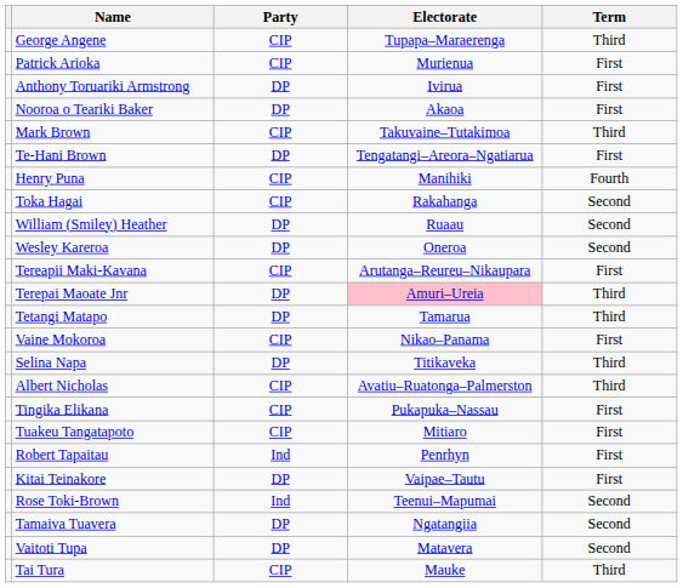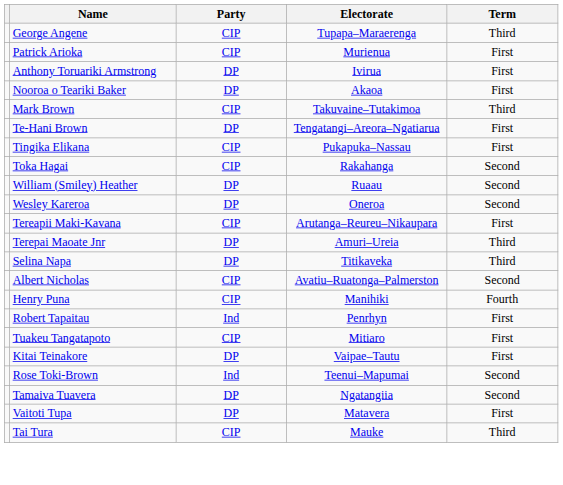 <table class="sortable wikitable">
 <tr ------------------>
 <th width=1%></th>
 <th width=30%>Name</th>
 <th width=20%>Party</th>
 <th width=29%>Electorate</th>
 <th width=20%>Term</th>
 </tr>
 <tr ------------------>
 <td bgcolor=></td>
 <td><a href='#'>George Angene</a></td>
 <td align=center><a href='#'>CIP</a></td>
 <td align=center><a href='#'>Tupapa–Maraerenga</a></td>
 <td align=center>Third</td>
 </tr>
 <tr ------------------>
 <td bgcolor=></td>
 <td><a href='#'>Patrick Arioka</a></td>
 <td align=center><a href='#'>CIP</a></td>
 <td align=center><a href='#'>Murienua</a></td>
 <td align=center>First</td>
 </tr>
 <tr ------------------>
 <td bgcolor=></td>
 <td><a href='#'>Anthony Toruariki Armstrong</a></td>
 <td align=center><a href='#'>DP</a></td>
 <td align=center><a href='#'>Ivirua</a></td>
 <td align=center>First</td>
 </tr>
 <tr ------------------>
 <td bgcolor=></td>
 <td><a href='#'>Nooroa o Teariki Baker</a></td>
 <td align=center><a href='#'>DP</a></td>
 <td align=center><a href='#'>Akaoa</a></td>
 <td align=center>First</td>
 </tr>
 <tr ------------------>
 <td bgcolor=></td>
 <td><a href='#'>Mark Brown</a></td>
 <td align=center><a href='#'>CIP</a></td>
 <td align=center><a href='#'>Takuvaine–Tutakimoa</a></td>
 <td align=center>Third</td>
 </tr>
 <tr ------------------>
 <td bgcolor=></td>
 <td><a href='#'>Te-Hani Brown</a></td>
 <td align=center><a href='#'>DP</a></td>
 <td align=center><a href='#'>Tengatangi–Areora–Ngatiarua</a></td>
 <td align=center>First</td>
 </tr>
 <tr ------------------>
 <td bgcolor=></td>
-<td><a href='#'>Henry Puna</a></td>
+<td><a href='#'>Tingika Elikana</a></td>
 <td align=center><a href='#'>CIP</a></td>
-<td align=center><a href='#'>Manihiki</a></td>
-<td align=center>Fourth</td>
+<td align=center><a href='#'>Pukapuka–Nassau</a></td>
+<td align=center>First</td>
 </tr>
 <tr ------------------>
 <td bgcolor=></td>
 <td><a href='#'>Toka Hagai</a></td>
 <td align=center><a href='#'>CIP</a></td>
 <td align=center><a href='#'>Rakahanga</a></td>
 <td align=center>Second</td>
 </tr>
 <tr ------------------>
 <td bgcolor=></td>
 <td><a href='#'>William (Smiley) Heather</a></td>
 <td align=center><a href='#'>DP</a></td>
 <td align=center><a href='#'>Ruaau</a></td>
 <td align=center>Second</td>
 </tr>
 <tr ------------------>
 <td bgcolor=></td>
 <td><a href='#'>Wesley Kareroa</a></td>
 <td align=center><a href='#'>DP</a></td>
 <td align=center><a href='#'>Oneroa</a></td>
 <td align=center>Second</td>
 </tr>
 <tr ------------------>
 <td bgcolor=></td>
 <td><a href='#'>Tereapii Maki-Kavana</a></td>
 <td align=center><a href='#'>CIP</a></td>
 <td align=center><a href='#'>Arutanga–Reureu–Nikaupara</a></td>
 <td align=center>First</td>
 </tr>
 <tr ------------------>
 <td bgcolor=></td>
 <td><a href='#'>Terepai Maoate Jnr</a></td>
 <td align=center><a href='#'>DP</a></td>
-<td align=center style="background: pink;"><a href='#'>Amuri–Ureia</a></td>
+<td align=center><a href='#'>Amuri–Ureia</a></td>
 <td align=center>Third</td>
-</tr>
-<tr ------------------>
-<td bgcolor=></td>
-<td><a href='#'>Tetangi Matapo</a></td>
-<td align=center><a href='#'>DP</a></td>
-<td align=center><a href='#'>Tamarua</a></td>
-<td align=center>Third</td>
-</tr>
-<tr ------------------>
-<td bgcolor=></td>
-<td><a href='#'>Vaine Mokoroa</a></td>
-<td align=center><a href='#'>CIP</a></td>
-<td align=center><a href='#'>Nikao–Panama</a></td>
-<td align=center>First</td>
 </tr>
 <tr ------------------>
 <td bgcolor=></td>
 <td><a href='#'>Selina Napa</a></td>
 <td align=center><a href='#'>DP</a></td>
 <td align=center><a href='#'>Titikaveka</a></td>
 <td align=center>Third</td>
 </tr>
 <tr ------------------>
 <td bgcolor=></td>
 <td><a href='#'>Albert Nicholas</a></td>
 <td align=center><a href='#'>CIP</a></td>
 <td align=center><a href='#'>Avatiu–Ruatonga–Palmerston</a></td>
-<td align=center>Third</td>
+<td align=center>Second</td>
 </tr>
 <tr ------------------>
 <td bgcolor=></td>
-<td><a href='#'>Tingika Elikana</a></td>
+<td><a href='#'>Henry Puna</a></td>
 <td align=center><a href='#'>CIP</a></td>
-<td align=center><a href='#'>Pukapuka–Nassau</a></td>
+<td align=center><a href='#'>Manihiki</a></td>
+<td align=center>Fourth</td>
+</tr>
+<tr ------------------>
+<td bgcolor=></td>
+<td><a href='#'>Robert Tapaitau</a></td>
+<td align=center><a href='#'>Ind</a></td>
+<td align=center><a href='#'>Penrhyn</a></td>
 <td align=center>First</td>
 </tr>
 <tr ------------------>
 <td bgcolor=></td>
 <td><a href='#'>Tuakeu Tangatapoto</a></td>
 <td align=center><a href='#'>CIP</a></td>
 <td align=center><a href='#'>Mitiaro</a></td>
-<td align=center>First</td>
-</tr>
-<tr ------------------>
-<td bgcolor=></td>
-<td><a href='#'>Robert Tapaitau</a></td>
-<td align=center><a href='#'>Ind</a></td>
-<td align=center><a href='#'>Penrhyn</a></td>
 <td align=center>First</td>
 </tr>
 <tr ------------------>
 <td bgcolor=></td>
 <td><a href='#'>Kitai Teinakore</a></td>
 <td align=center><a href='#'>DP</a></td>
 <td align=center><a href='#'>Vaipae–Tautu</a></td>
 <td align=center>First</td>
 </tr>
 <tr ------------------>
 <td bgcolor=></td>
 <td><a href='#'>Rose Toki-Brown</a></td>
 <td align=center><a href='#'>Ind</a></td>
 <td align=center><a href='#'>Teenui–Mapumai</a></td>
 <td align=center>Second</td>
 </tr>
 <tr ------------------>
 <td bgcolor=></td>
 <td><a href='#'>Tamaiva Tuavera</a></td>
 <td align=center><a href='#'>DP</a></td>
 <td align=center><a href='#'>Ngatangiia</a></td>
 <td align=center>Second</td>
 </tr>
 <tr ------------------>
 <td bgcolor=></td>
 <td><a href='#'>Vaitoti Tupa</a></td>
 <td align=center><a href='#'>DP</a></td>
 <td align=center><a href='#'>Matavera</a></td>
-<td align=center>Second</td>
+<td align=center>First</td>
 </tr>
 <tr ------------------>
 <td bgcolor=></td>
 <td><a href='#'>Tai Tura</a></td>
 <td align=center><a href='#'>CIP</a></td>
 <td align=center><a href='#'>Mauke</a></td>
 <td align=center>Third</td>
 </tr>
 </table>
